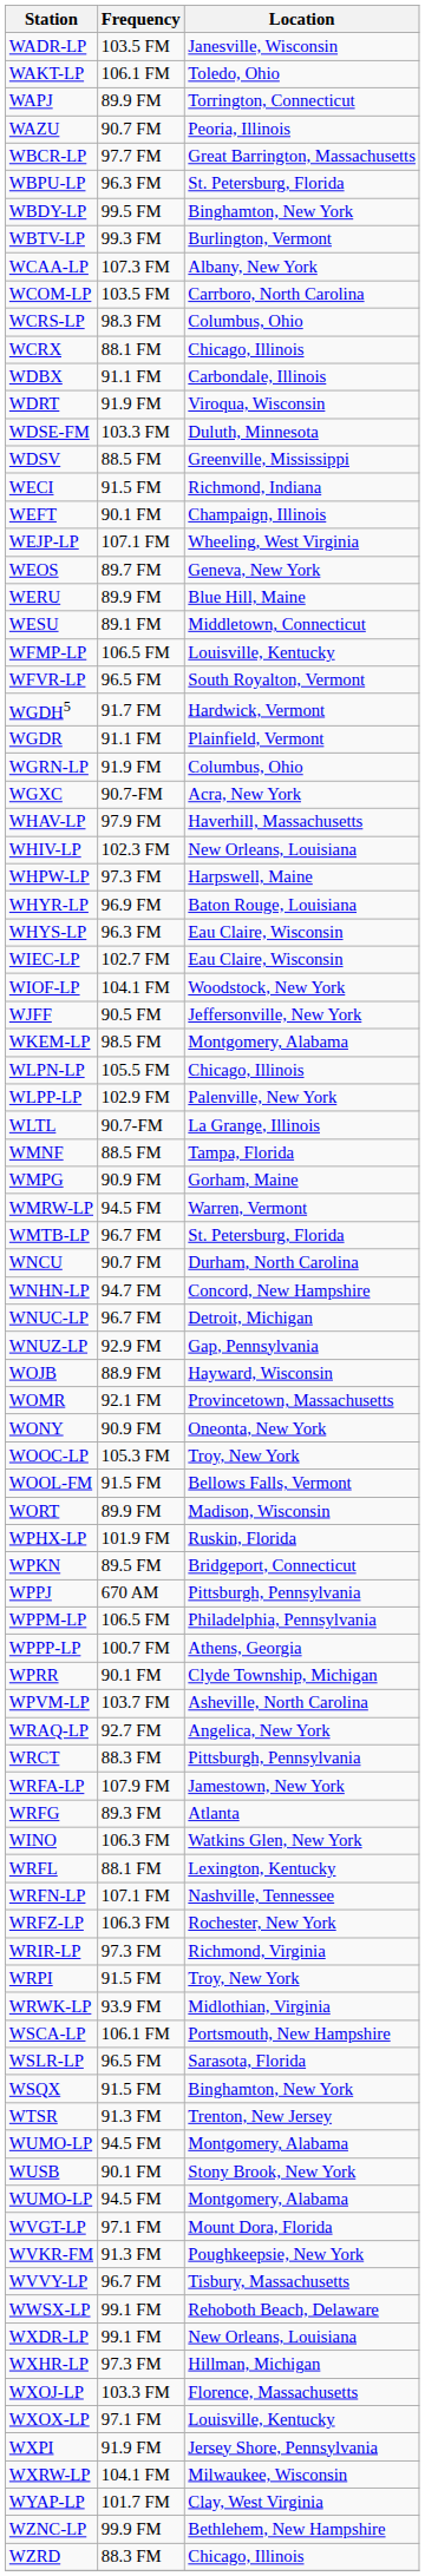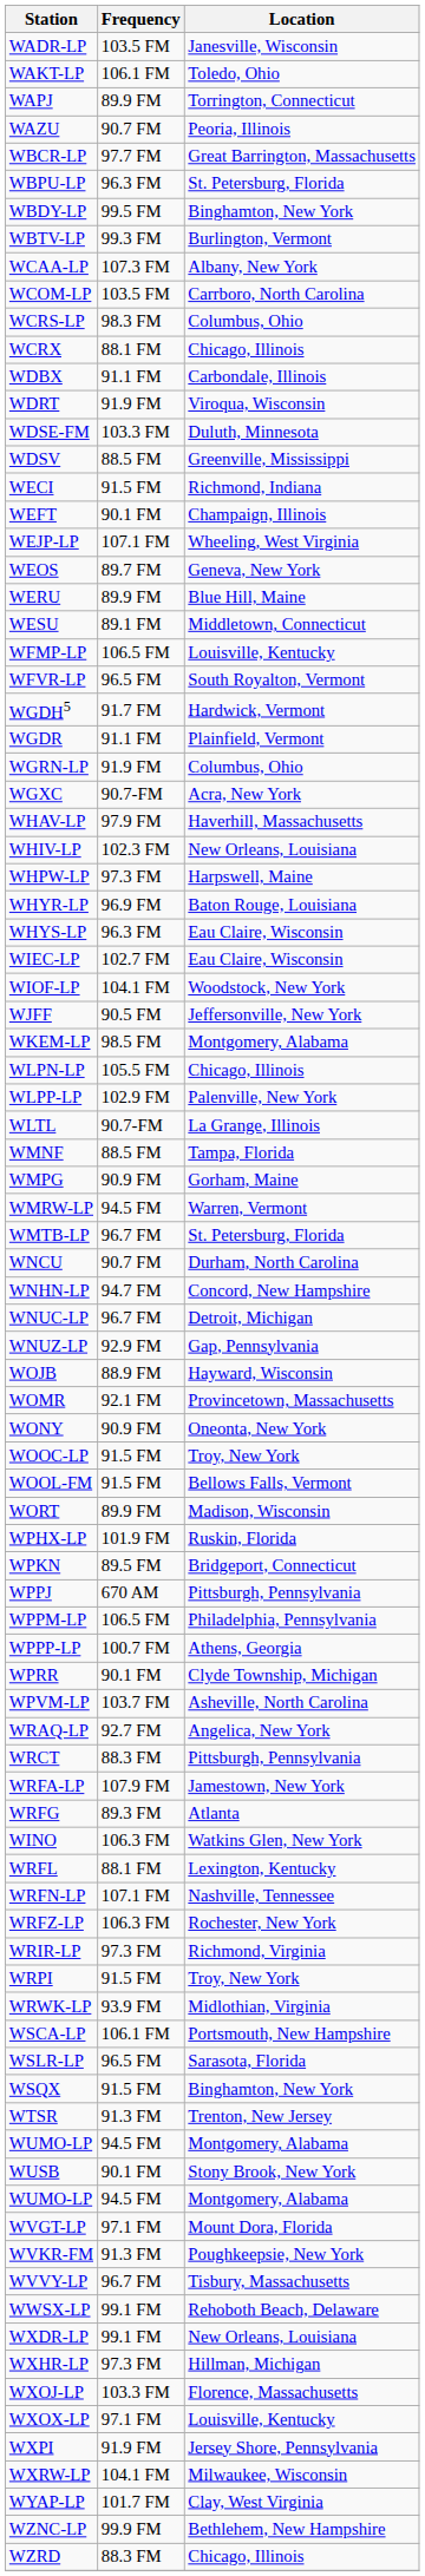 <table class="wikitable">
 <tr bgcolor=#EEEEEE>
 <th>Station</th>
 <th>Frequency</th>
 <th>Location</th>
 </tr>
 <tr>
 <td><a href='#'>WADR-LP</a></td>
 <td>103.5 FM</td>
 <td><a href='#'>Janesville, Wisconsin</a></td>
 </tr>
 <tr>
 <td><a href='#'>WAKT-LP</a></td>
 <td>106.1 FM</td>
 <td><a href='#'>Toledo, Ohio</a></td>
 </tr>
 <tr>
 <td><a href='#'>WAPJ</a></td>
 <td>89.9 FM</td>
 <td><a href='#'>Torrington, Connecticut</a></td>
 </tr>
 <tr>
 <td><a href='#'>WAZU</a></td>
 <td>90.7 FM</td>
 <td><a href='#'>Peoria, Illinois</a></td>
 </tr>
 <tr>
 <td><a href='#'>WBCR-LP</a></td>
 <td>97.7 FM</td>
 <td><a href='#'>Great Barrington, Massachusetts</a></td>
 </tr>
 <tr>
 <td><a href='#'>WBPU-LP</a></td>
 <td>96.3 FM</td>
 <td><a href='#'>St. Petersburg, Florida</a></td>
 </tr>
 <tr>
 <td><a href='#'>WBDY-LP</a></td>
 <td>99.5 FM</td>
 <td><a href='#'>Binghamton, New York</a></td>
 </tr>
 <tr>
 <td><a href='#'>WBTV-LP</a></td>
 <td>99.3 FM</td>
 <td><a href='#'>Burlington, Vermont</a></td>
 </tr>
 <tr>
 <td><a href='#'>WCAA-LP</a></td>
 <td>107.3 FM</td>
 <td><a href='#'>Albany, New York</a></td>
 </tr>
 <tr>
 <td><a href='#'>WCOM-LP</a></td>
 <td>103.5 FM</td>
 <td><a href='#'>Carrboro, North Carolina</a></td>
 </tr>
 <tr>
 <td><a href='#'>WCRS-LP</a></td>
 <td>98.3 FM</td>
 <td><a href='#'>Columbus, Ohio</a></td>
 </tr>
 <tr>
 <td><a href='#'>WCRX</a></td>
 <td>88.1 FM</td>
 <td><a href='#'>Chicago, Illinois</a></td>
 </tr>
 <tr>
 <td><a href='#'>WDBX</a></td>
 <td>91.1 FM</td>
 <td><a href='#'>Carbondale, Illinois</a></td>
 </tr>
 <tr>
 <td><a href='#'>WDRT</a></td>
 <td>91.9 FM</td>
 <td><a href='#'>Viroqua, Wisconsin</a></td>
 </tr>
 <tr>
 <td><a href='#'>WDSE-FM</a></td>
 <td>103.3 FM</td>
 <td><a href='#'>Duluth, Minnesota</a></td>
 </tr>
 <tr>
 <td><a href='#'>WDSV</a></td>
 <td>88.5 FM</td>
 <td><a href='#'>Greenville, Mississippi</a></td>
 </tr>
 <tr>
 <td><a href='#'>WECI</a></td>
 <td>91.5 FM</td>
 <td><a href='#'>Richmond, Indiana</a></td>
 </tr>
 <tr>
 <td><a href='#'>WEFT</a></td>
 <td>90.1 FM</td>
 <td><a href='#'>Champaign, Illinois</a></td>
 </tr>
 <tr>
 <td><a href='#'>WEJP-LP</a></td>
 <td>107.1 FM</td>
 <td><a href='#'>Wheeling, West Virginia</a></td>
 </tr>
 <tr>
 <td><a href='#'>WEOS</a></td>
 <td>89.7 FM</td>
 <td><a href='#'>Geneva, New York</a></td>
 </tr>
 <tr>
 <td><a href='#'>WERU</a></td>
 <td>89.9 FM</td>
 <td><a href='#'>Blue Hill, Maine</a></td>
 </tr>
 <tr>
 <td><a href='#'>WESU</a></td>
 <td>89.1 FM</td>
 <td><a href='#'>Middletown, Connecticut</a></td>
 </tr>
 <tr>
 <td><a href='#'>WFMP-LP</a></td>
 <td>106.5 FM</td>
 <td><a href='#'>Louisville, Kentucky</a></td>
 </tr>
 <tr>
 <td><a href='#'>WFVR-LP</a></td>
 <td>96.5 FM</td>
 <td><a href='#'>South Royalton, Vermont</a></td>
 </tr>
 <tr>
 <td><a href='#'>WGDH</a><sup>5</sup></td>
 <td>91.7 FM</td>
 <td><a href='#'>Hardwick, Vermont</a></td>
 </tr>
 <tr>
 <td><a href='#'>WGDR</a></td>
 <td>91.1 FM</td>
 <td><a href='#'>Plainfield, Vermont</a></td>
 </tr>
 <tr>
 <td><a href='#'>WGRN-LP</a></td>
 <td>91.9 FM</td>
 <td><a href='#'>Columbus, Ohio</a></td>
 </tr>
 <tr>
 <td><a href='#'>WGXC</a></td>
 <td>90.7-FM</td>
 <td><a href='#'>Acra, New York</a></td>
 </tr>
 <tr>
 <td><a href='#'>WHAV-LP</a></td>
 <td>97.9 FM</td>
 <td><a href='#'>Haverhill, Massachusetts</a></td>
 </tr>
 <tr>
 <td><a href='#'>WHIV-LP</a></td>
 <td>102.3 FM</td>
 <td><a href='#'>New Orleans, Louisiana</a></td>
 </tr>
 <tr>
 <td><a href='#'>WHPW-LP</a></td>
 <td>97.3 FM</td>
 <td><a href='#'>Harpswell, Maine</a></td>
 </tr>
 <tr>
 <td><a href='#'>WHYR-LP</a></td>
 <td>96.9 FM</td>
 <td><a href='#'>Baton Rouge, Louisiana</a></td>
 </tr>
 <tr>
 <td><a href='#'>WHYS-LP</a></td>
 <td>96.3 FM</td>
 <td><a href='#'>Eau Claire, Wisconsin</a></td>
 </tr>
 <tr>
 <td><a href='#'>WIEC-LP</a></td>
 <td>102.7 FM</td>
 <td><a href='#'>Eau Claire, Wisconsin</a></td>
 </tr>
 <tr>
 <td><a href='#'>WIOF-LP</a></td>
 <td>104.1 FM</td>
 <td><a href='#'>Woodstock, New York</a></td>
 </tr>
 <tr>
 <td><a href='#'>WJFF</a></td>
 <td>90.5 FM</td>
 <td><a href='#'>Jeffersonville, New York</a></td>
 </tr>
 <tr>
 <td><a href='#'>WKEM-LP</a></td>
 <td>98.5 FM</td>
 <td><a href='#'>Montgomery, Alabama</a></td>
 </tr>
 <tr>
 <td><a href='#'>WLPN-LP</a></td>
 <td>105.5 FM</td>
 <td><a href='#'>Chicago, Illinois</a></td>
 </tr>
 <tr>
 <td><a href='#'>WLPP-LP</a></td>
 <td>102.9 FM</td>
 <td><a href='#'>Palenville, New York</a></td>
 </tr>
 <tr>
 <td><a href='#'>WLTL</a></td>
 <td>90.7-FM</td>
 <td><a href='#'>La Grange, Illinois</a></td>
 </tr>
 <tr>
 <td><a href='#'>WMNF</a></td>
 <td>88.5 FM</td>
 <td><a href='#'>Tampa, Florida</a></td>
 </tr>
 <tr>
 <td><a href='#'>WMPG</a></td>
 <td>90.9 FM</td>
 <td><a href='#'>Gorham, Maine</a></td>
 </tr>
 <tr>
 <td><a href='#'>WMRW-LP</a></td>
 <td>94.5 FM</td>
 <td><a href='#'>Warren, Vermont</a></td>
 </tr>
 <tr>
 <td><a href='#'>WMTB-LP</a></td>
 <td>96.7 FM</td>
 <td><a href='#'>St. Petersburg, Florida</a></td>
 </tr>
 <tr>
 <td><a href='#'>WNCU</a></td>
 <td>90.7 FM</td>
 <td><a href='#'>Durham, North Carolina</a></td>
 </tr>
 <tr>
 <td><a href='#'>WNHN-LP</a></td>
 <td>94.7 FM</td>
 <td><a href='#'>Concord, New Hampshire</a></td>
 </tr>
 <tr>
 <td><a href='#'>WNUC-LP</a></td>
 <td>96.7 FM</td>
 <td><a href='#'>Detroit, Michigan</a></td>
 </tr>
 <tr>
 <td><a href='#'>WNUZ-LP</a></td>
 <td>92.9 FM</td>
 <td><a href='#'>Gap, Pennsylvania</a></td>
 </tr>
 <tr>
 <td><a href='#'>WOJB</a></td>
 <td>88.9 FM</td>
 <td><a href='#'>Hayward, Wisconsin</a></td>
 </tr>
 <tr>
 <td><a href='#'>WOMR</a></td>
 <td>92.1 FM</td>
 <td><a href='#'>Provincetown, Massachusetts</a></td>
 </tr>
 <tr>
 <td><a href='#'>WONY</a></td>
 <td>90.9 FM</td>
 <td><a href='#'>Oneonta, New York</a></td>
 </tr>
 <tr>
 <td><a href='#'>WOOC-LP</a></td>
-<td>105.3 FM</td>
+<td>91.5 FM</td>
 <td><a href='#'>Troy, New York</a></td>
 </tr>
 <tr>
 <td><a href='#'>WOOL-FM</a></td>
 <td>91.5 FM</td>
 <td><a href='#'>Bellows Falls, Vermont</a></td>
 </tr>
 <tr>
 <td><a href='#'>WORT</a></td>
 <td>89.9 FM</td>
 <td><a href='#'>Madison, Wisconsin</a></td>
 </tr>
 <tr>
 <td><a href='#'>WPHX-LP</a></td>
 <td>101.9 FM</td>
 <td><a href='#'>Ruskin, Florida</a></td>
 </tr>
 <tr>
 <td><a href='#'>WPKN</a></td>
 <td>89.5 FM</td>
 <td><a href='#'>Bridgeport, Connecticut</a></td>
 </tr>
 <tr>
 <td><a href='#'>WPPJ</a></td>
 <td>670 AM</td>
 <td><a href='#'>Pittsburgh, Pennsylvania</a></td>
 </tr>
 <tr>
 <td><a href='#'>WPPM-LP</a></td>
 <td>106.5 FM</td>
 <td><a href='#'>Philadelphia, Pennsylvania</a></td>
 </tr>
 <tr>
 <td><a href='#'>WPPP-LP</a></td>
 <td>100.7 FM</td>
 <td><a href='#'>Athens, Georgia</a></td>
 </tr>
 <tr>
 <td><a href='#'>WPRR</a></td>
 <td>90.1 FM</td>
 <td><a href='#'>Clyde Township, Michigan</a></td>
 </tr>
 <tr>
 <td><a href='#'>WPVM-LP</a></td>
 <td>103.7 FM</td>
 <td><a href='#'>Asheville, North Carolina</a></td>
 </tr>
 <tr>
 <td><a href='#'>WRAQ-LP</a></td>
 <td>92.7 FM</td>
 <td><a href='#'>Angelica, New York</a></td>
 </tr>
 <tr>
 <td><a href='#'>WRCT</a></td>
 <td>88.3 FM</td>
 <td><a href='#'>Pittsburgh, Pennsylvania</a></td>
 </tr>
 <tr>
 <td><a href='#'>WRFA-LP</a></td>
 <td>107.9 FM</td>
 <td><a href='#'>Jamestown, New York</a></td>
 </tr>
 <tr>
 <td><a href='#'>WRFG</a></td>
 <td>89.3 FM</td>
 <td><a href='#'>Atlanta</a></td>
 </tr>
 <tr>
 <td><a href='#'>WINO</a></td>
 <td>106.3 FM</td>
 <td><a href='#'>Watkins Glen, New York</a></td>
 </tr>
 <tr>
 <td><a href='#'>WRFL</a></td>
 <td>88.1 FM</td>
 <td><a href='#'>Lexington, Kentucky</a></td>
 </tr>
 <tr>
 <td><a href='#'>WRFN-LP</a></td>
 <td>107.1 FM</td>
 <td><a href='#'>Nashville, Tennessee</a></td>
 </tr>
 <tr>
 <td><a href='#'>WRFZ-LP</a></td>
 <td>106.3 FM</td>
 <td><a href='#'>Rochester, New York</a></td>
 </tr>
 <tr>
 <td><a href='#'>WRIR-LP</a></td>
 <td>97.3 FM</td>
 <td><a href='#'>Richmond, Virginia</a></td>
 </tr>
 <tr>
 <td><a href='#'>WRPI</a></td>
 <td>91.5 FM</td>
 <td><a href='#'>Troy, New York</a></td>
 </tr>
 <tr>
 <td><a href='#'>WRWK-LP</a></td>
 <td>93.9 FM</td>
 <td><a href='#'>Midlothian, Virginia</a></td>
 </tr>
 <tr>
 <td><a href='#'>WSCA-LP</a></td>
 <td>106.1 FM</td>
 <td><a href='#'>Portsmouth, New Hampshire</a></td>
 </tr>
 <tr>
 <td><a href='#'>WSLR-LP</a></td>
 <td>96.5 FM</td>
 <td><a href='#'>Sarasota, Florida</a></td>
 </tr>
 <tr>
 <td><a href='#'>WSQX</a></td>
 <td>91.5 FM</td>
 <td><a href='#'>Binghamton, New York</a></td>
 </tr>
 <tr>
 <td><a href='#'>WTSR</a></td>
 <td>91.3 FM</td>
 <td><a href='#'>Trenton, New Jersey</a></td>
 </tr>
 <tr>
 <td><a href='#'>WUMO-LP</a></td>
 <td>94.5 FM</td>
 <td><a href='#'>Montgomery, Alabama</a></td>
 </tr>
 <tr>
 <td><a href='#'>WUSB</a></td>
 <td>90.1 FM</td>
 <td><a href='#'>Stony Brook, New York</a></td>
 </tr>
 <tr>
 <td><a href='#'>WUMO-LP</a></td>
 <td>94.5 FM</td>
 <td><a href='#'>Montgomery, Alabama</a></td>
 </tr>
 <tr>
 <td><a href='#'>WVGT-LP</a></td>
 <td>97.1 FM</td>
 <td><a href='#'>Mount Dora, Florida</a></td>
 </tr>
 <tr>
 <td><a href='#'>WVKR-FM</a></td>
 <td>91.3 FM</td>
 <td><a href='#'>Poughkeepsie, New York</a></td>
 </tr>
 <tr>
 <td><a href='#'>WVVY-LP</a></td>
 <td>96.7 FM</td>
 <td><a href='#'>Tisbury, Massachusetts</a></td>
 </tr>
 <tr>
 <td><a href='#'>WWSX-LP</a></td>
 <td>99.1 FM</td>
 <td><a href='#'>Rehoboth Beach, Delaware</a></td>
 </tr>
 <tr>
 <td><a href='#'>WXDR-LP</a></td>
 <td>99.1 FM</td>
 <td><a href='#'>New Orleans, Louisiana</a></td>
 </tr>
 <tr>
 <td><a href='#'>WXHR-LP</a></td>
 <td>97.3 FM</td>
 <td><a href='#'>Hillman, Michigan</a></td>
 </tr>
 <tr>
 <td><a href='#'>WXOJ-LP</a></td>
 <td>103.3 FM</td>
 <td><a href='#'>Florence, Massachusetts</a></td>
 </tr>
 <tr>
 <td><a href='#'>WXOX-LP</a></td>
 <td>97.1 FM</td>
 <td><a href='#'>Louisville, Kentucky</a></td>
 </tr>
 <tr>
 <td><a href='#'>WXPI</a></td>
 <td>91.9 FM</td>
 <td><a href='#'>Jersey Shore, Pennsylvania</a></td>
 </tr>
 <tr>
 <td><a href='#'>WXRW-LP</a></td>
 <td>104.1 FM</td>
 <td><a href='#'>Milwaukee, Wisconsin</a></td>
 </tr>
 <tr>
 <td><a href='#'>WYAP-LP</a></td>
 <td>101.7 FM</td>
 <td><a href='#'>Clay, West Virginia</a></td>
 </tr>
 <tr>
 <td><a href='#'>WZNC-LP</a></td>
 <td>99.9 FM</td>
 <td><a href='#'>Bethlehem, New Hampshire</a></td>
 </tr>
 <tr>
 <td><a href='#'>WZRD</a></td>
 <td>88.3 FM</td>
 <td><a href='#'>Chicago, Illinois</a></td>
 </tr>
 <tr>
 </tr>
 </table>
